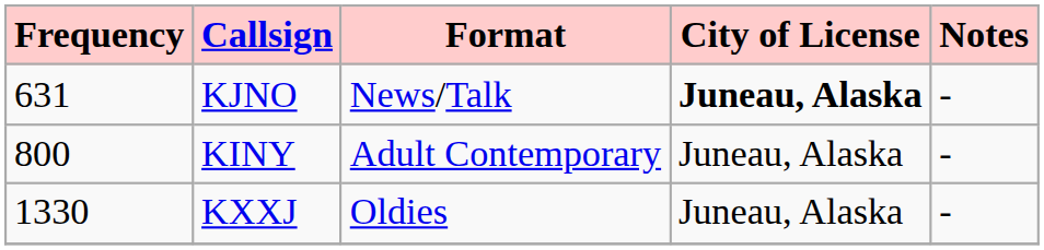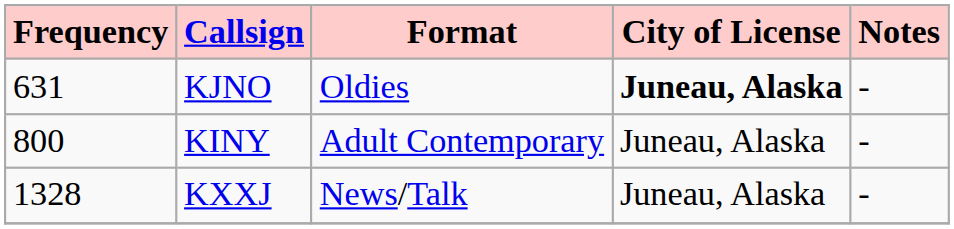 <table class="wikitable" border="1">
 <tr>
 <th style="background:#ffcccc;"><strong>Frequency</strong></th>
 <th style="background:#ffcccc;"><strong><a href='#'>Callsign</a></strong></th>
 <th style="background:#ffcccc;"><strong>Format</strong></th>
 <th style="background:#ffcccc;"><strong>City of License</strong></th>
 <th style="background:#ffcccc;"><strong>Notes</strong></th>
 </tr>
 <tr>
 <td>631</td>
 <td><a href='#'>KJNO</a></td>
-<td><a href='#'>News</a>/<a href='#'>Talk</a></td>
+<td><a href='#'>Oldies</a></td>
 <td><strong>Juneau, Alaska</strong></td>
 <td>-</td>
 </tr>
 <tr>
 <td>800</td>
 <td><a href='#'>KINY</a></td>
 <td><a href='#'>Adult Contemporary</a></td>
 <td>Juneau, Alaska</td>
 <td>-</td>
 </tr>
 <tr>
-<td>1330</td>
+<td>1328</td>
 <td><a href='#'>KXXJ</a></td>
-<td><a href='#'>Oldies</a></td>
+<td><a href='#'>News</a>/<a href='#'>Talk</a></td>
 <td>Juneau, Alaska</td>
 <td>-</td>
 </tr>
 <tr>
 </tr>
 </table>
